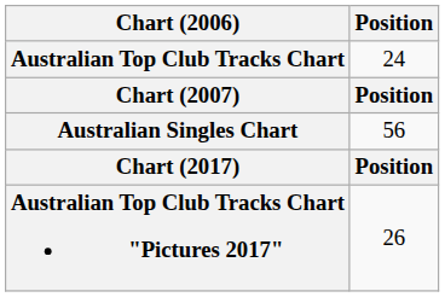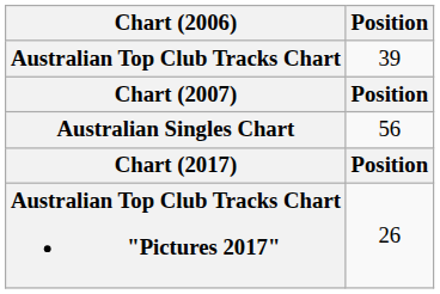 <table class="wikitable plainrowheaders sortable" style="text-align:center;" border="1">
 <tr>
 <th scope="col">Chart (2006)</th>
 <th scope="col">Position</th>
 </tr>
 <tr>
 <th scope="row">Australian Top Club Tracks Chart</th>
-<td>24</td>
+<td>39</td>
 </tr>
 <tr>
 <th scope="col">Chart (2007)</th>
 <th scope="col">Position</th>
 </tr>
 <tr>
 <th scope="row">Australian Singles Chart</th>
 <td>56</td>
 </tr>
 <tr>
 <th scope="col">Chart (2017)</th>
 <th scope="col">Position</th>
 </tr>
 <tr>
 <th scope="row">Australian Top Club Tracks Chart<br><ul><li>"Pictures 2017"</li></ul></th>
 <td>26</td>
 </tr>
 </table>
